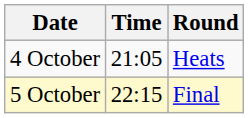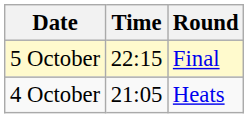 <table class="wikitable">
 <tr>
 <th>Date</th>
 <th>Time</th>
 <th>Round</th>
 </tr>
+<tr style=background:lemonchiffon>
+<td>5 October</td>
+<td>22:15</td>
+<td><a href='#'>Final</a></td>
+</tr>
 <tr>
 <td>4 October</td>
 <td>21:05</td>
 <td><a href='#'>Heats</a></td>
 </tr>
-<tr style=background:lemonchiffon>
-<td>5 October</td>
-<td>22:15</td>
-<td><a href='#'>Final</a></td>
-</tr>
 </table>
